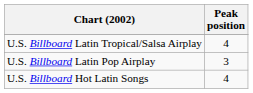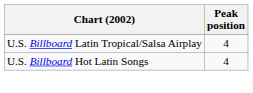 <table class="wikitable sortable">
 <tr>
 <th scope="col">Chart (2002)</th>
 <th scope="col">Peak<br>position</th>
 </tr>
 <tr>
 </tr>
 <tr>
 </tr>
 <tr>
 </tr>
 <tr>
 </tr>
 <tr>
 </tr>
 <tr>
 </tr>
 <tr>
 </tr>
 <tr>
 <td align="left">U.S. <em><a href='#'>Billboard</a></em> Latin Tropical/Salsa Airplay</td>
 <td align="center">4</td>
 </tr>
 <tr>
-<td align="left">U.S. <em><a href='#'>Billboard</a></em> Latin Pop Airplay</td>
-<td align="center">3</td>
-</tr>
-<tr>
 <td align="left">U.S. <em><a href='#'>Billboard</a></em> Hot Latin Songs</td>
 <td align="center">4</td>
 </tr>
 </table>
